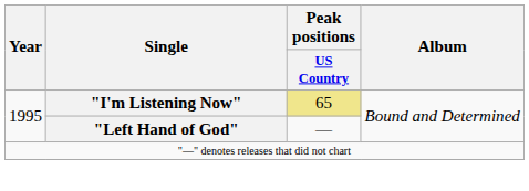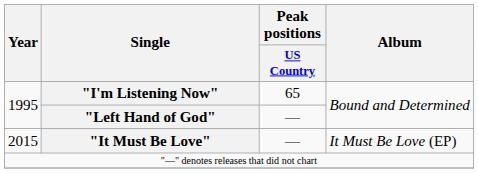 <table class="wikitable plainrowheaders" style="text-align:center;">
 <tr>
 <th rowspan="2">Year</th>
 <th rowspan="2" style="width:14em;">Single</th>
 <th>Peak positions</th>
 <th rowspan="2">Album</th>
 </tr>
 <tr style="font-size:smaller;">
 <th width="65"><a href='#'>US Country</a></th>
 </tr>
 <tr>
 <td rowspan="2">1995</td>
 <th scope="row">"I'm Listening Now"</th>
-<td style="background: khaki;">65</td>
+<td>65</td>
 <td align="left" rowspan="2"><em>Bound and Determined</em></td>
 </tr>
 <tr>
 <th scope="row">"Left Hand of God"</th>
 <td>—</td>
 </tr>
 <tr>
+<td>2015</td>
+<th scope="row">"It Must Be Love"</th>
+<td>—</td>
+<td align="left"><em>It Must Be Love</em> (EP)</td>
+</tr>
+<tr>
 <td colspan="4" style="font-size:8pt">"—" denotes releases that did not chart</td>
 </tr>
 <tr>
 </tr>
 </table>
